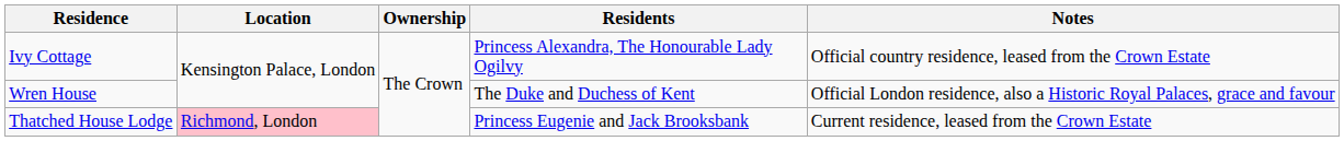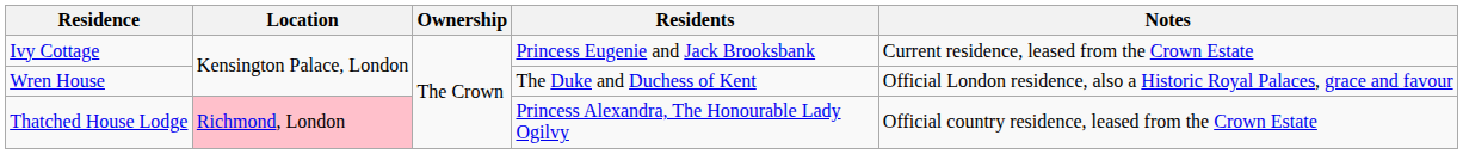 <table class="wikitable sortable">
 <tr>
 <th>Residence</th>
 <th>Location</th>
 <th>Ownership</th>
 <th width="300pt">Residents</th>
 <th class="unsortable">Notes</th>
 </tr>
 <tr>
 <td><a href='#'>Ivy Cottage</a></td>
 <td rowspan="2">Kensington Palace, London</td>
 <td rowspan="3">The Crown</td>
-<td><a href='#'>Princess Alexandra, The Honourable Lady Ogilvy</a></td>
-<td>Official country residence, leased from the <a href='#'>Crown Estate</a></td>
+<td><a href='#'>Princess Eugenie</a> and <a href='#'>Jack Brooksbank</a></td>
+<td>Current residence, leased from the <a href='#'>Crown Estate</a></td>
 </tr>
 <tr>
 <td><a href='#'>Wren House</a></td>
 <td>The <a href='#'>Duke</a> and <a href='#'>Duchess of Kent</a></td>
 <td>Official London residence, also a <a href='#'>Historic Royal Palaces</a>, <a href='#'>grace and favour</a></td>
 </tr>
 <tr>
 <td><a href='#'>Thatched House Lodge</a></td>
 <td style="background: pink;"><a href='#'>Richmond</a>, London</td>
-<td><a href='#'>Princess Eugenie</a> and <a href='#'>Jack Brooksbank</a></td>
-<td>Current residence, leased from the <a href='#'>Crown Estate</a></td>
+<td><a href='#'>Princess Alexandra, The Honourable Lady Ogilvy</a></td>
+<td>Official country residence, leased from the <a href='#'>Crown Estate</a></td>
 </tr>
 </table>
